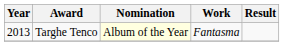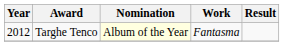 <table class="wikitable">
 <tr>
 <th>Year</th>
 <th>Award</th>
 <th>Nomination</th>
 <th>Work</th>
 <th>Result</th>
 </tr>
 <tr>
-<td>2013</td>
+<td>2012</td>
 <td>Targhe Tenco</td>
 <td style="background: lightyellow;">Album of the Year</td>
 <td><em>Fantasma</em></td>
 <td 2°></td>
 </tr>
 <tr>
 </tr>
 </table>
